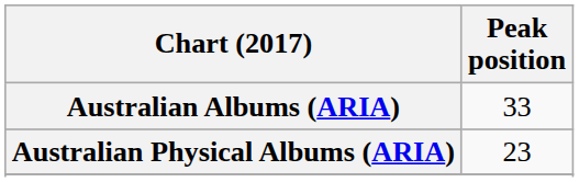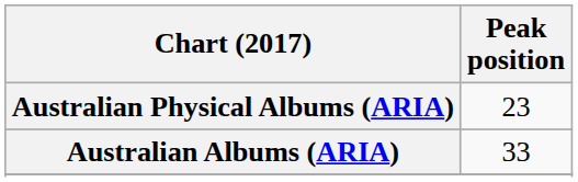 <table class="wikitable sortable plainrowheaders" style="text-align:center">
 <tr>
 <th scope="col">Chart (2017)</th>
 <th scope="col">Peak<br>position</th>
 </tr>
 <tr>
+<th scope="row">Australian Physical Albums (<a href='#'>ARIA</a>)</th>
+<td align=center>23</td>
+</tr>
+<tr>
 <th scope="row">Australian Albums (<a href='#'>ARIA</a>)</th>
 <td align=center>33</td>
-</tr>
-<tr>
-<th scope="row">Australian Physical Albums (<a href='#'>ARIA</a>)</th>
-<td align=center>23</td>
 </tr>
 <tr>
 </tr>
 <tr>
 </tr>
 <tr>
 </tr>
 </table>
